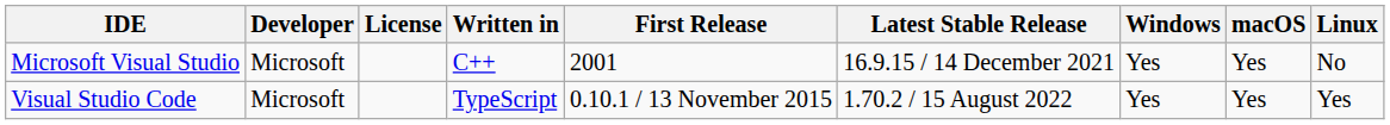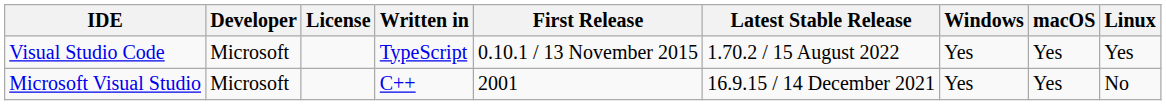 <table class="wikitable">
 <tr>
 <th>IDE</th>
 <th>Developer</th>
 <th>License</th>
 <th>Written in</th>
 <th>First Release</th>
 <th>Latest Stable Release</th>
 <th>Windows</th>
 <th>macOS</th>
 <th>Linux</th>
 </tr>
 <tr>
+<td><a href='#'>Visual Studio Code</a></td>
+<td>Microsoft</td>
+<td></td>
+<td><a href='#'>TypeScript</a></td>
+<td>0.10.1 / 13 November 2015</td>
+<td>1.70.2 / 15 August 2022</td>
+<td>Yes</td>
+<td>Yes</td>
+<td>Yes</td>
+</tr>
+<tr>
 <td><a href='#'>Microsoft Visual Studio</a></td>
 <td>Microsoft</td>
 <td></td>
 <td><a href='#'>C++</a></td>
 <td>2001</td>
 <td>16.9.15 / 14 December 2021</td>
 <td>Yes</td>
 <td>Yes</td>
 <td>No</td>
 </tr>
-<tr>
-<td><a href='#'>Visual Studio Code</a></td>
-<td>Microsoft</td>
-<td></td>
-<td><a href='#'>TypeScript</a></td>
-<td>0.10.1 / 13 November 2015</td>
-<td>1.70.2 / 15 August 2022</td>
-<td>Yes</td>
-<td>Yes</td>
-<td>Yes</td>
-</tr>
 </table>
